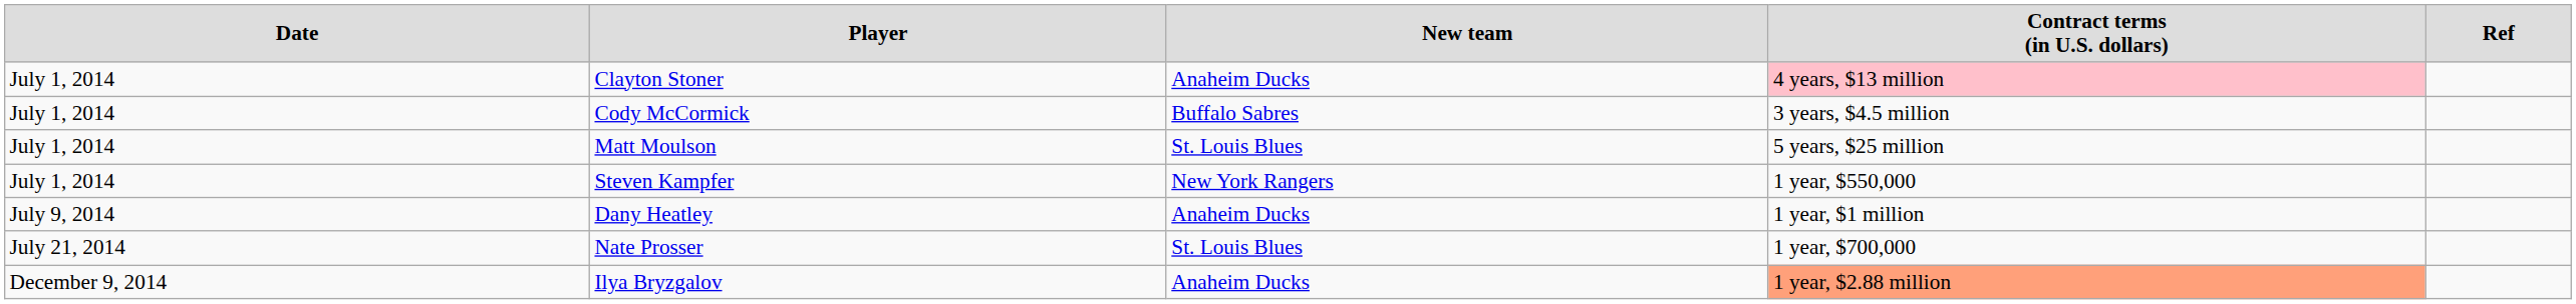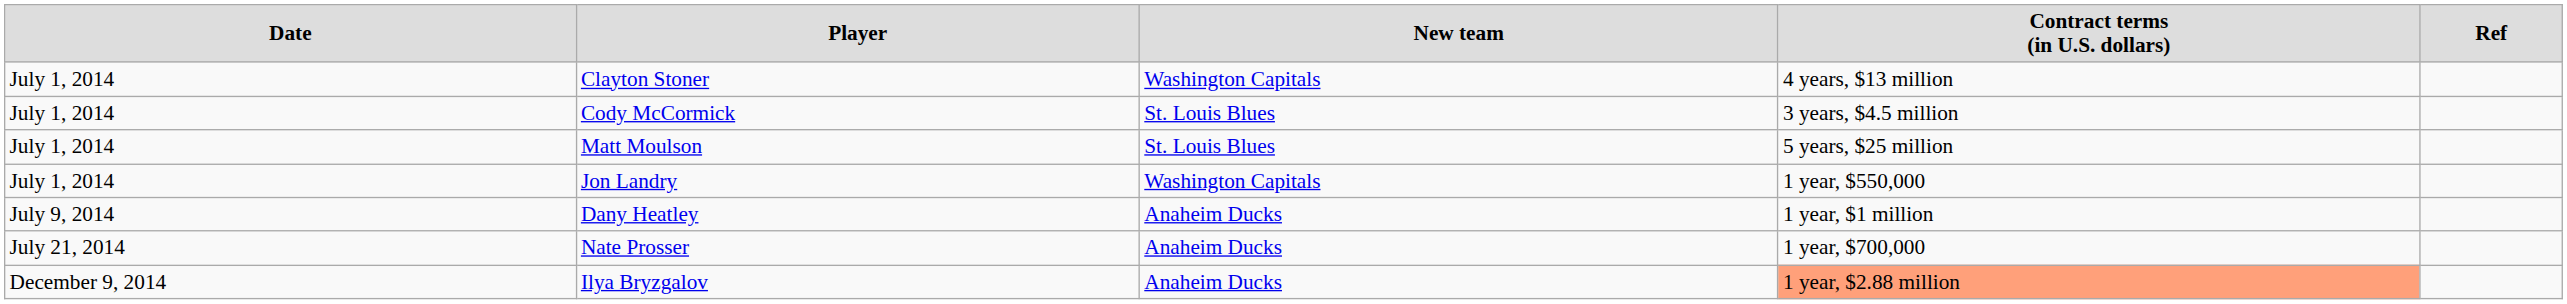 <table class="wikitable" width=97%>
 <tr align="center" bgcolor="#dddddd">
 <td><strong>Date</strong></td>
 <td><strong>Player</strong></td>
 <td><strong>New team</strong></td>
 <td><strong>Contract terms</strong><br><strong>(in U.S. dollars)</strong></td>
 <td><strong>Ref</strong></td>
 </tr>
 <tr>
 <td>July 1, 2014</td>
 <td><a href='#'>Clayton Stoner</a></td>
-<td><a href='#'>Anaheim Ducks</a></td>
-<td style="background: pink;">4 years, $13 million</td>
+<td><a href='#'>Washington Capitals</a></td>
+<td>4 years, $13 million</td>
 <td></td>
 </tr>
 <tr>
 <td>July 1, 2014</td>
 <td><a href='#'>Cody McCormick</a></td>
-<td><a href='#'>Buffalo Sabres</a></td>
+<td><a href='#'>St. Louis Blues</a></td>
 <td>3 years, $4.5 million</td>
 <td></td>
 </tr>
 <tr>
 <td>July 1, 2014</td>
 <td><a href='#'>Matt Moulson</a></td>
 <td><a href='#'>St. Louis Blues</a></td>
 <td>5 years, $25 million</td>
 <td></td>
 </tr>
 <tr>
 <td>July 1, 2014</td>
-<td><a href='#'>Steven Kampfer</a></td>
-<td><a href='#'>New York Rangers</a></td>
+<td><a href='#'>Jon Landry</a></td>
+<td><a href='#'>Washington Capitals</a></td>
 <td>1 year, $550,000</td>
 <td></td>
 </tr>
 <tr>
 <td>July 9, 2014</td>
 <td><a href='#'>Dany Heatley</a></td>
 <td><a href='#'>Anaheim Ducks</a></td>
 <td>1 year, $1 million</td>
 <td></td>
 </tr>
 <tr>
 <td>July 21, 2014</td>
 <td><a href='#'>Nate Prosser</a></td>
-<td><a href='#'>St. Louis Blues</a></td>
+<td><a href='#'>Anaheim Ducks</a></td>
 <td>1 year, $700,000</td>
 <td></td>
 </tr>
 <tr>
 <td>December 9, 2014</td>
 <td><a href='#'>Ilya Bryzgalov</a></td>
 <td><a href='#'>Anaheim Ducks</a></td>
 <td style="background: lightsalmon;">1 year, $2.88 million</td>
 <td></td>
 </tr>
 </table>
